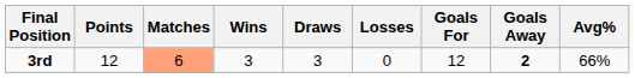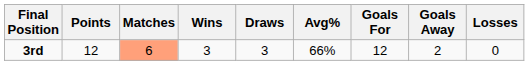 <table class="wikitable" style="font-size: 95%; text-align: center;">
 <tr>
 <th width=60>Final Position</th>
 <th width=60>Points</th>
 <th width=60>Matches</th>
 <th width=60>Wins</th>
 <th width=60>Draws</th>
-<th width=60>Losses</th>
+<th width=60>Avg%</th>
 <th width=60>Goals For</th>
 <th width=60>Goals Away</th>
-<th width=60>Avg%</th>
+<th width=60>Losses</th>
 </tr>
 <tr>
 <td><strong>3rd</strong></td>
 <td>12</td>
 <td style="background: lightsalmon;">6</td>
 <td>3</td>
 <td>3</td>
+<td>66%</td>
+<td>12</td>
+<td>2</td>
 <td>0</td>
-<td>12</td>
-<td><strong>2</strong></td>
-<td>66%</td>
 </tr>
 </table>
